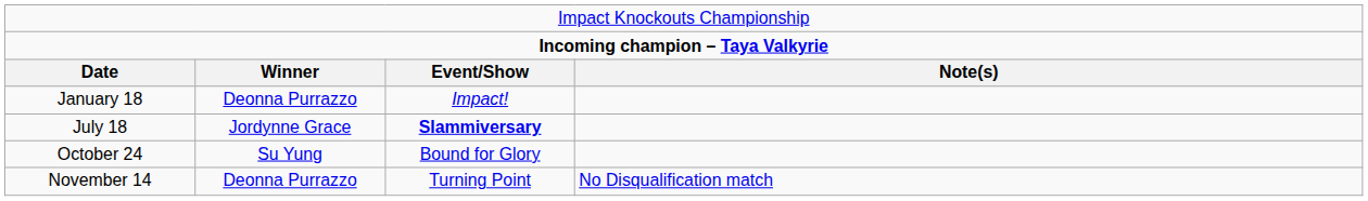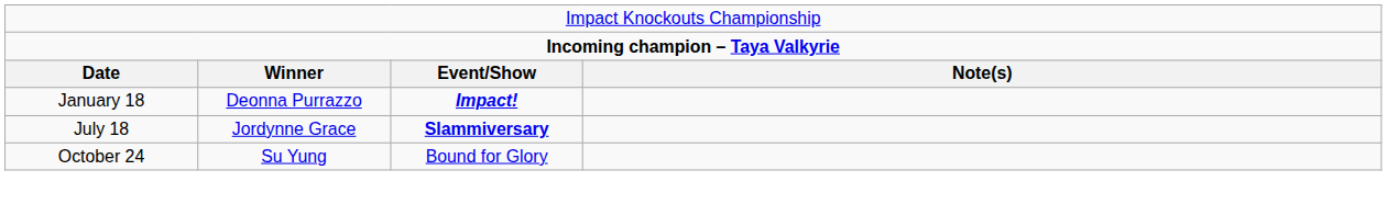 <table class="wikitable" style="text-align:center; width:100%;">
 <tr>
 <td colspan="4" style="text-align: center;"><a href='#'>Impact Knockouts Championship</a></td>
 </tr>
 <tr>
 <td colspan="4" style="text-align: center;"><strong>Incoming champion – <a href='#'>Taya Valkyrie</a></strong></td>
 </tr>
 <tr>
 <th width=14%>Date</th>
 <th width=14%>Winner</th>
 <th width=14%>Event/Show</th>
 <th width=58%>Note(s)</th>
 </tr>
 <tr>
 <td>January 18<br></td>
 <td><a href='#'>Deonna Purrazzo</a></td>
-<td><em><a href='#'>Impact!</a></em></td>
+<td><strong><em><a href='#'>Impact!</a></em></strong></td>
 <td></td>
 </tr>
 <tr>
 <td>July 18</td>
 <td><a href='#'>Jordynne Grace</a></td>
 <td><strong><a href='#'>Slammiversary</a></strong></td>
 <td></td>
 </tr>
 <tr>
 <td>October 24</td>
 <td><a href='#'>Su Yung</a></td>
 <td><a href='#'>Bound for Glory</a></td>
 <td></td>
 </tr>
-<tr>
-<td>November 14</td>
-<td><a href='#'>Deonna Purrazzo</a></td>
-<td><a href='#'>Turning Point</a></td>
-<td align=left><a href='#'>No Disqualification match</a></td>
-</tr>
 </table>
